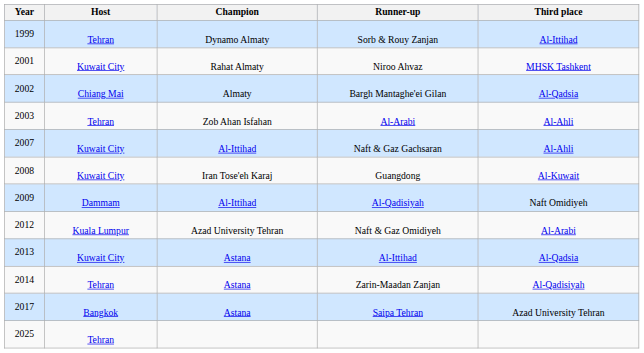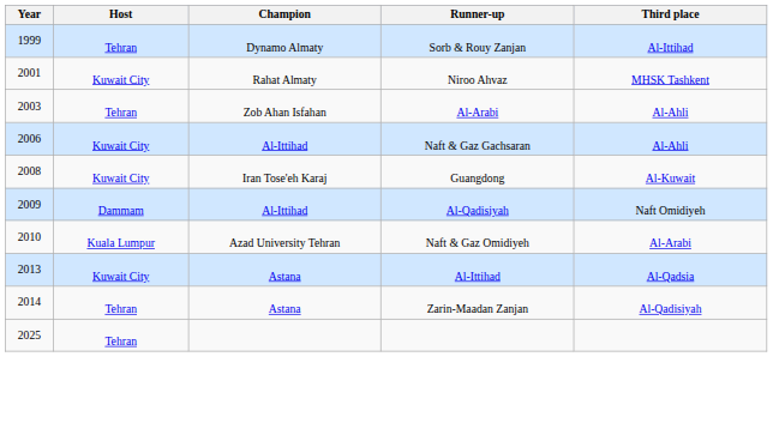 <table class="wikitable" style="font-size:90%; width: 75%; text-align: center;">
 <tr bgcolor=#C1D8FF>
 <th width=5%>Year</th>
 <th width=14%>Host</th>
 <th width=20%>Champion</th>
 <th width=20%>Runner-up</th>
 <th width=20%>Third place</th>
 </tr>
 <tr bgcolor=#D0E7FF>
 <td>1999</td>
 <td><br><a href='#'>Tehran</a></td>
 <td><br>Dynamo Almaty</td>
 <td><br>Sorb & Rouy Zanjan</td>
 <td><br><a href='#'>Al-Ittihad</a></td>
 </tr>
 <tr>
 <td>2001</td>
 <td><br><a href='#'>Kuwait City</a></td>
 <td><br>Rahat Almaty</td>
 <td><br>Niroo Ahvaz</td>
 <td><br><a href='#'>MHSK Tashkent</a></td>
 </tr>
-<tr bgcolor=#D0E7FF>
-<td>2002</td>
-<td><br><a href='#'>Chiang Mai</a></td>
-<td><br>Almaty</td>
-<td><br>Bargh Mantaghe'ei Gilan</td>
-<td><br><a href='#'>Al-Qadsia</a></td>
-</tr>
 <tr>
 <td>2003</td>
 <td><br><a href='#'>Tehran</a></td>
 <td><br>Zob Ahan Isfahan</td>
 <td><br><a href='#'>Al-Arabi</a></td>
 <td><br><a href='#'>Al-Ahli</a></td>
 </tr>
 <tr bgcolor=#D0E7FF>
-<td>2007</td>
+<td>2006</td>
 <td><br><a href='#'>Kuwait City</a></td>
 <td><br><a href='#'>Al-Ittihad</a></td>
 <td><br>Naft & Gaz Gachsaran</td>
 <td><br><a href='#'>Al-Ahli</a></td>
 </tr>
 <tr>
 <td>2008</td>
 <td><br><a href='#'>Kuwait City</a></td>
 <td><br>Iran Tose'eh Karaj</td>
 <td><br>Guangdong</td>
 <td><br><a href='#'>Al-Kuwait</a></td>
 </tr>
 <tr bgcolor=#D0E7FF>
 <td>2009</td>
 <td><br><a href='#'>Dammam</a></td>
 <td><br><a href='#'>Al-Ittihad</a></td>
 <td><br><a href='#'>Al-Qadisiyah</a></td>
 <td><br>Naft Omidiyeh</td>
 </tr>
 <tr>
-<td>2012</td>
+<td>2010</td>
 <td><br><a href='#'>Kuala Lumpur</a></td>
 <td><br>Azad University Tehran</td>
 <td><br>Naft & Gaz Omidiyeh</td>
 <td><br><a href='#'>Al-Arabi</a></td>
 </tr>
 <tr bgcolor=#D0E7FF>
 <td>2013</td>
 <td><br><a href='#'>Kuwait City</a></td>
 <td><br><a href='#'>Astana</a></td>
 <td><br><a href='#'>Al-Ittihad</a></td>
 <td><br><a href='#'>Al-Qadsia</a></td>
 </tr>
 <tr>
 <td>2014</td>
 <td><br><a href='#'>Tehran</a></td>
 <td><br><a href='#'>Astana</a></td>
 <td><br>Zarin-Maadan Zanjan</td>
 <td><br><a href='#'>Al-Qadisiyah</a></td>
 </tr>
-<tr bgcolor=#D0E7FF>
-<td>2017</td>
-<td><br><a href='#'>Bangkok</a></td>
-<td><br><a href='#'>Astana</a></td>
-<td><br><a href='#'>Saipa Tehran</a></td>
-<td><br>Azad University Tehran</td>
-</tr>
 <tr>
 <td>2025</td>
 <td><br><a href='#'>Tehran</a></td>
 <td></td>
 <td></td>
 <td></td>
 </tr>
 </table>
